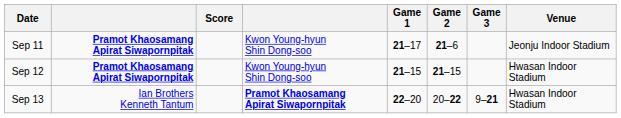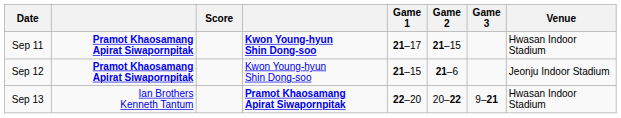 <table class="wikitable" style="text-align: center; font-size:90% ">
 <tr>
 <th width="60">Date</th>
 <th align="right" width="200"></th>
 <th width="60">Score</th>
 <th align="left" width="200"></th>
 <th width="50">Game 1</th>
 <th width="50">Game 2</th>
 <th width="50">Game 3</th>
 <th width="150">Venue</th>
 </tr>
 <tr>
 <td>Sep 11</td>
 <td align="right"><strong><a href='#'>Pramot Khaosamang</a> <br><a href='#'>Apirat Siwapornpitak</a> </strong></td>
 <td align="center"></td>
-<td align="left"> <a href='#'>Kwon Young-hyun</a><br> <a href='#'>Shin Dong-soo</a></td>
+<td align="left"><strong> <a href='#'>Kwon Young-hyun</a><br> <a href='#'>Shin Dong-soo</a></strong></td>
 <td><strong>21</strong>–17</td>
-<td><strong>21</strong>–6</td>
+<td><strong>21</strong>–15</td>
 <td></td>
-<td align="left">Jeonju Indoor Stadium</td>
+<td align="left">Hwasan Indoor Stadium</td>
 </tr>
 <tr>
 <td>Sep 12</td>
 <td align="right"><strong><a href='#'>Pramot Khaosamang</a> <br><a href='#'>Apirat Siwapornpitak</a> </strong></td>
 <td align="center"></td>
 <td align="left"> <a href='#'>Kwon Young-hyun</a><br> <a href='#'>Shin Dong-soo</a></td>
 <td><strong>21</strong>–15</td>
-<td><strong>21</strong>–15</td>
+<td><strong>21</strong>–6</td>
 <td></td>
-<td align="left">Hwasan Indoor Stadium</td>
+<td align="left">Jeonju Indoor Stadium</td>
 </tr>
 <tr>
 <td>Sep 13</td>
 <td align="right"><a href='#'>Ian Brothers</a> <br><a href='#'>Kenneth Tantum</a> </td>
 <td align="center"></td>
 <td align="left"><strong> <a href='#'>Pramot Khaosamang</a><br> <a href='#'>Apirat Siwapornpitak</a></strong></td>
 <td><strong>22</strong>–20</td>
 <td>20–<strong>22</strong></td>
 <td>9–<strong>21</strong></td>
 <td align="left">Hwasan Indoor Stadium</td>
 </tr>
 </table>
